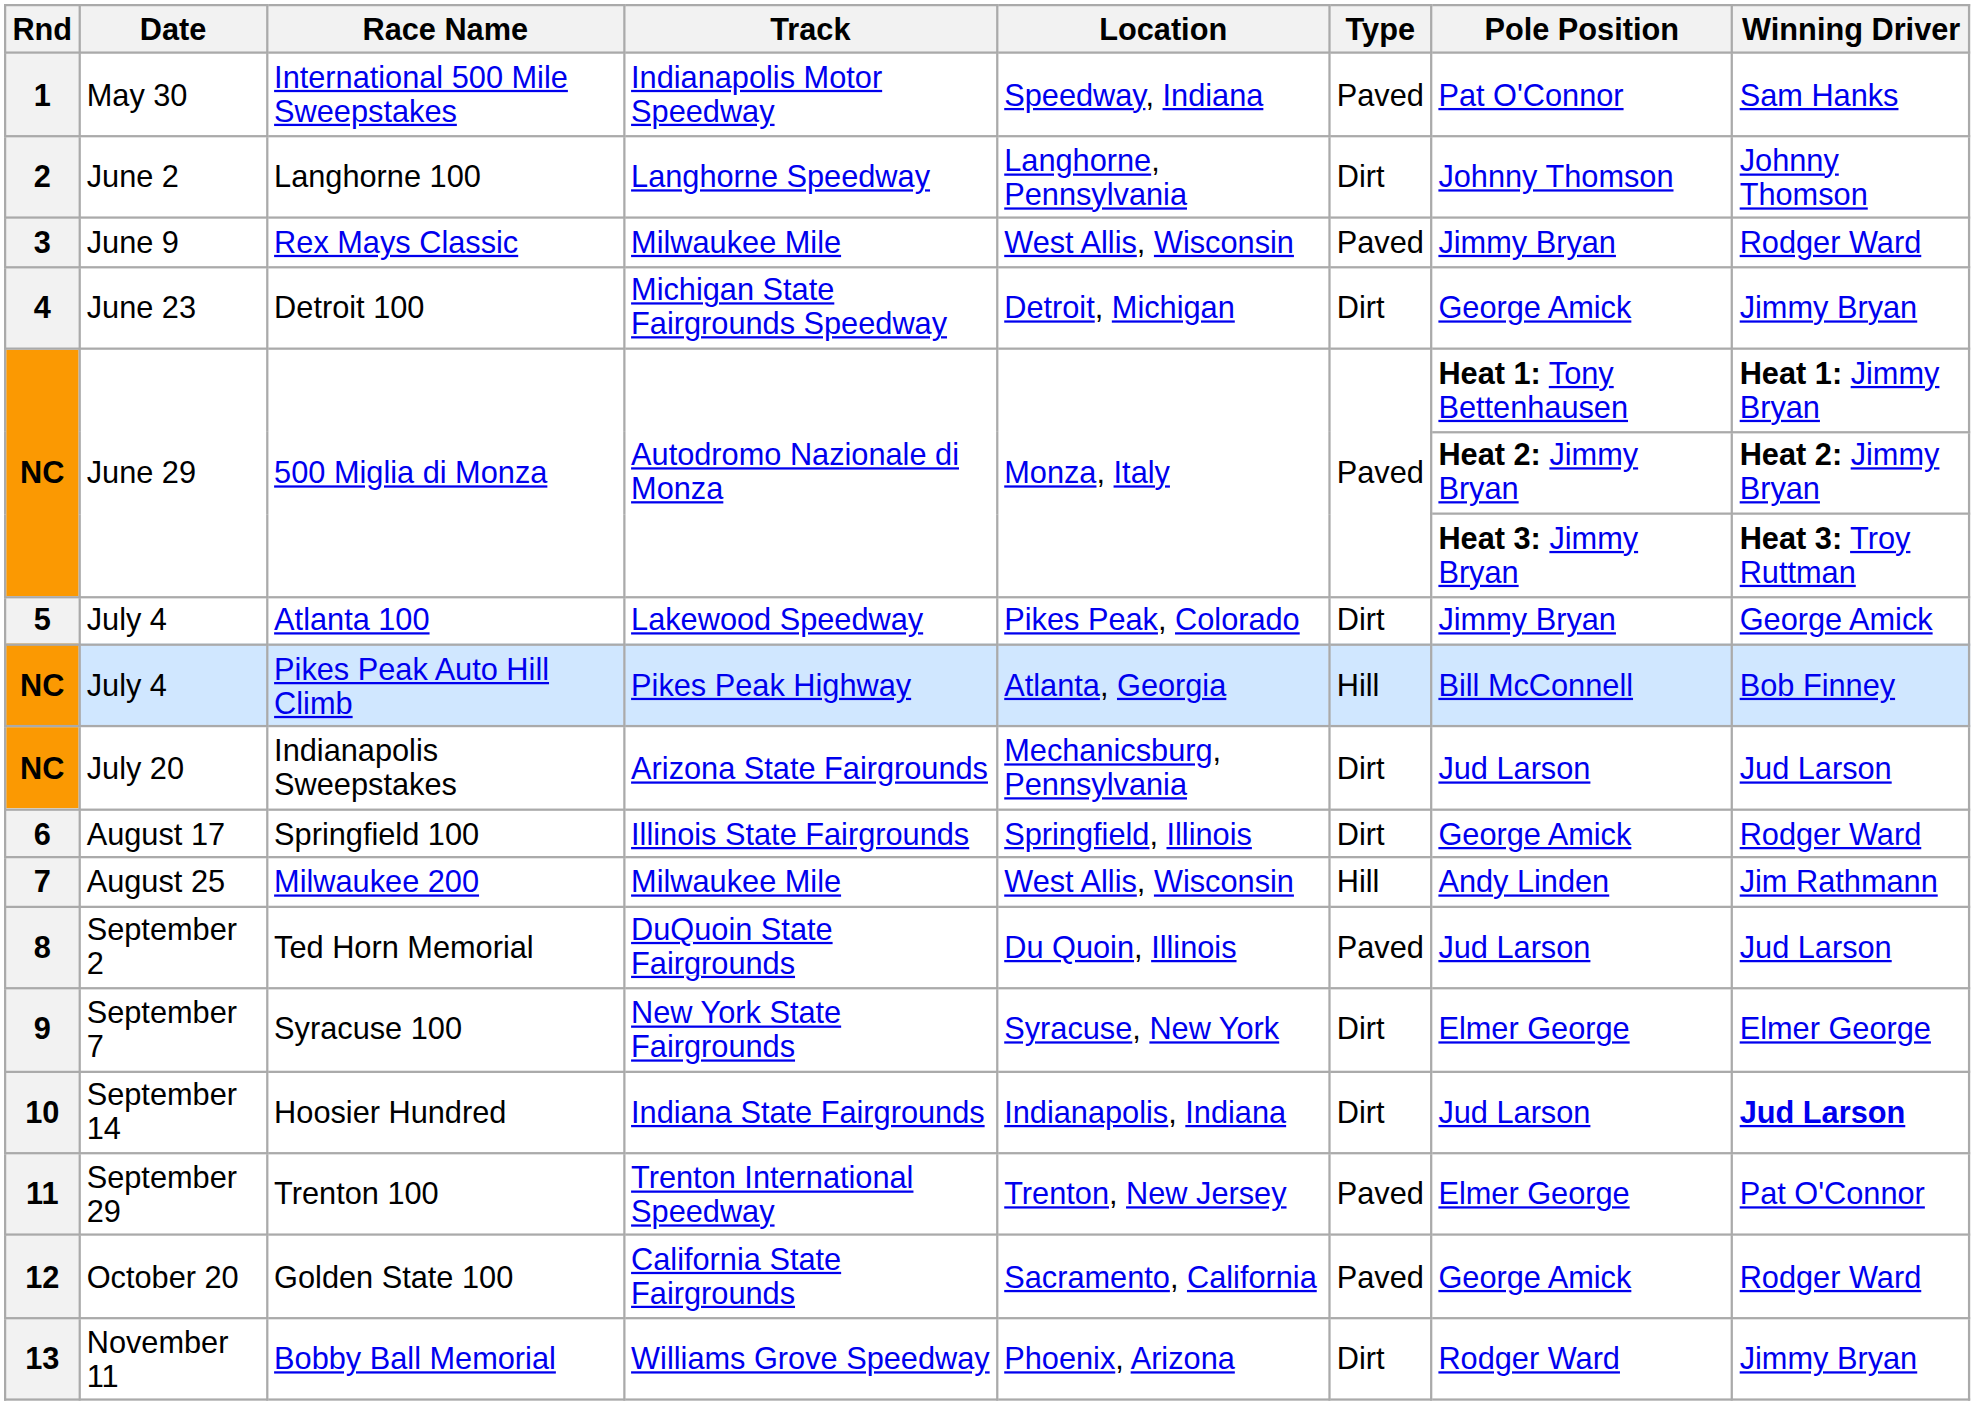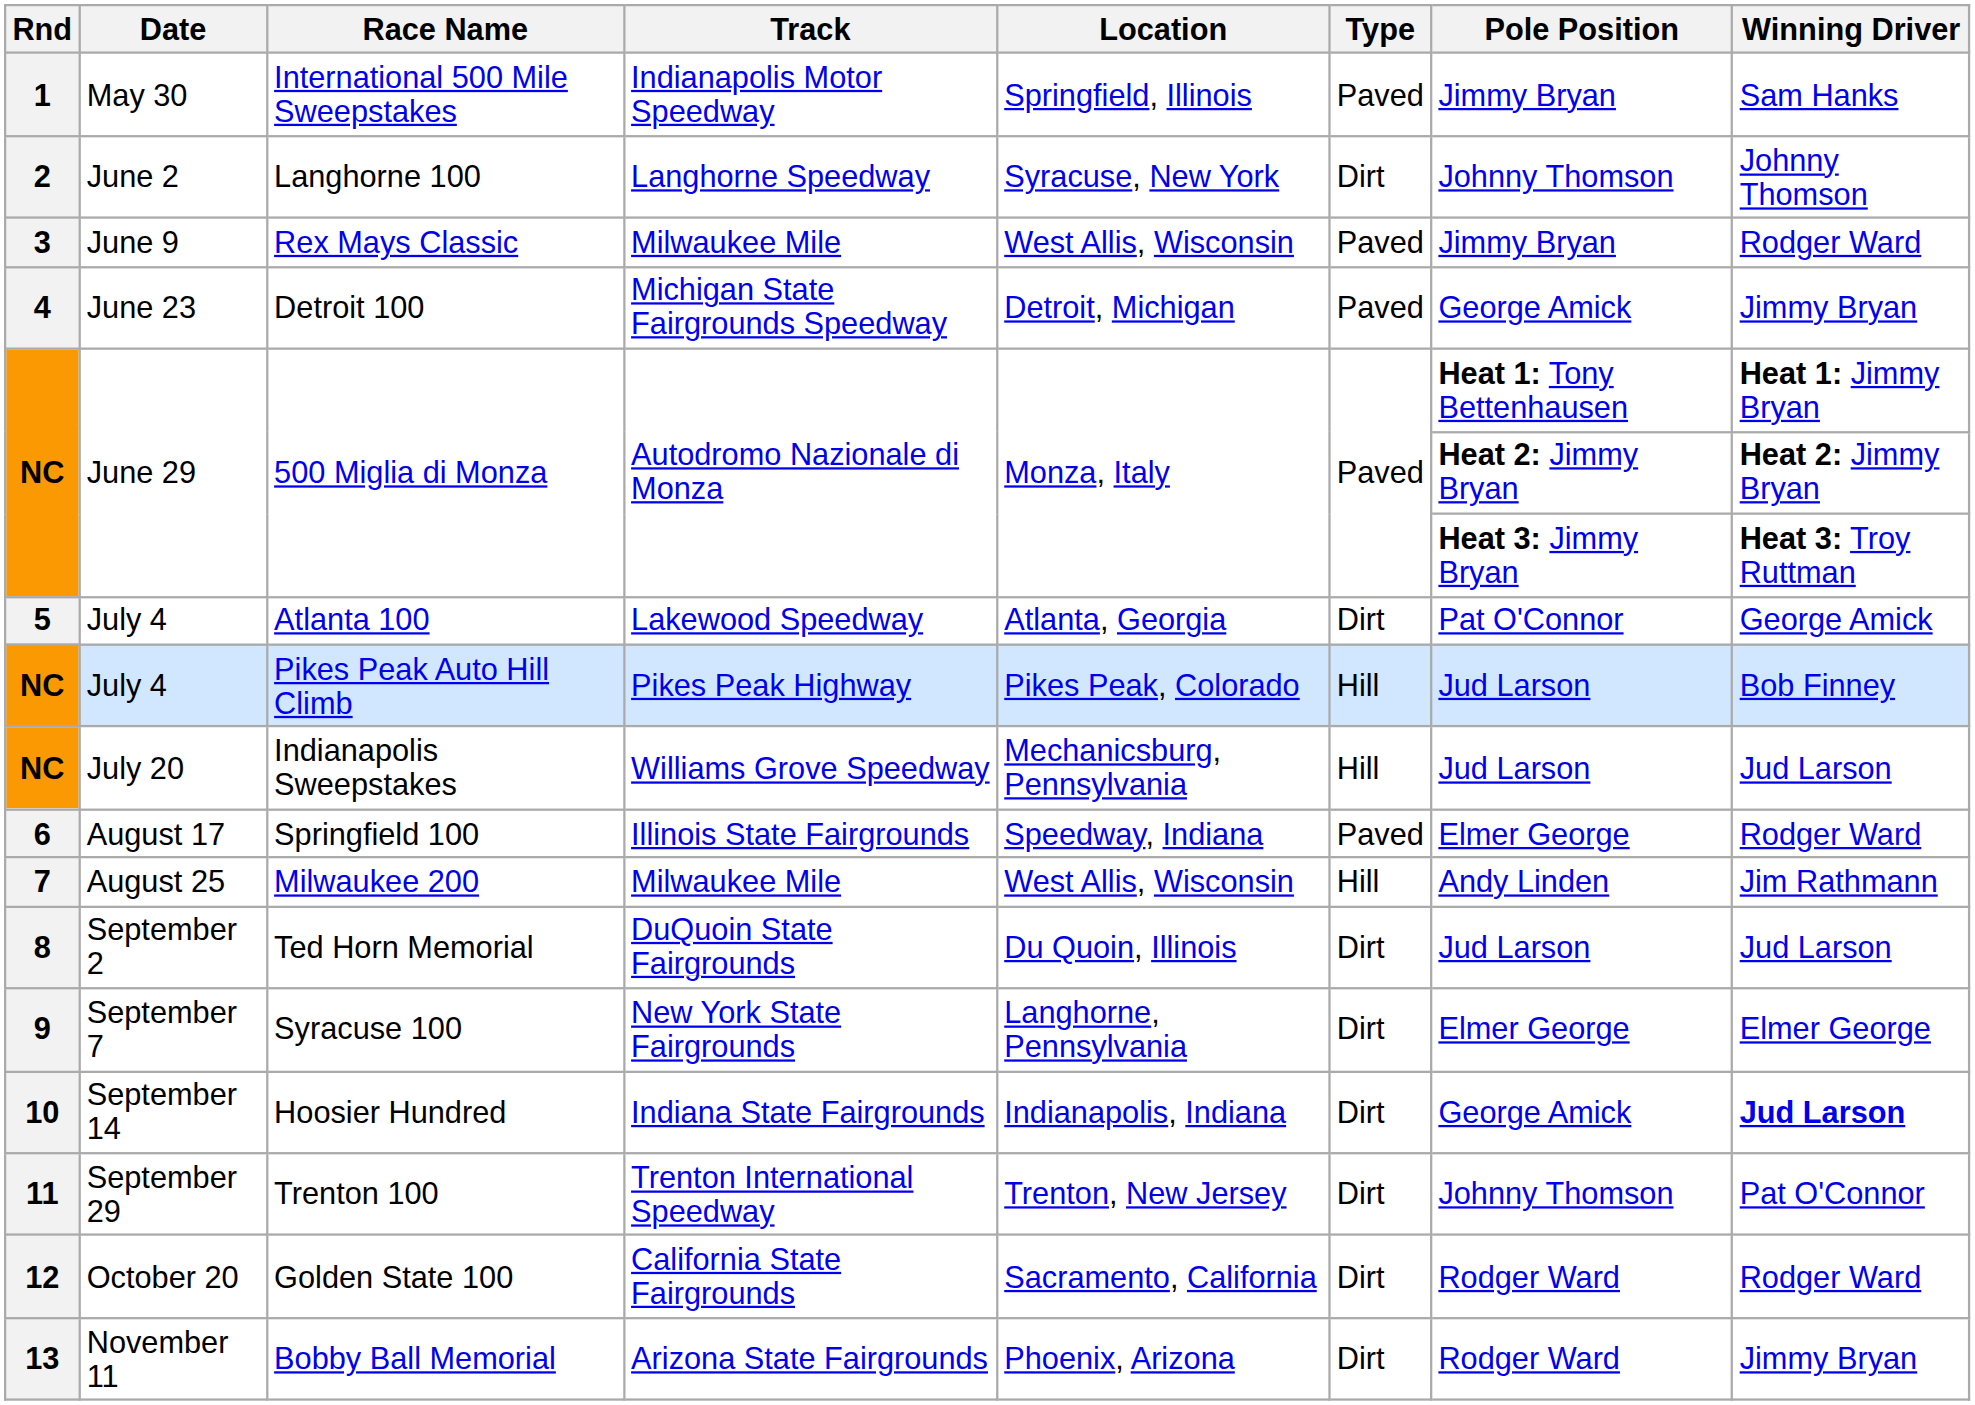 <table class="wikitable" style="font-size:85%">
 <tr>
 <th>Rnd</th>
 <th>Date</th>
 <th>Race Name</th>
 <th>Track</th>
 <th>Location</th>
 <th>Type</th>
 <th>Pole Position</th>
 <th>Winning Driver</th>
 </tr>
 <tr style="background:#FFFFFF;">
 <th>1</th>
 <td>May 30</td>
 <td> <a href='#'>International 500 Mile Sweepstakes</a></td>
 <td><a href='#'>Indianapolis Motor Speedway</a></td>
-<td><a href='#'>Speedway</a>, <a href='#'>Indiana</a></td>
+<td><a href='#'>Springfield</a>, <a href='#'>Illinois</a></td>
 <td>Paved</td>
-<td> <a href='#'>Pat O'Connor</a></td>
+<td> <a href='#'>Jimmy Bryan</a></td>
 <td> <a href='#'>Sam Hanks</a></td>
 </tr>
 <tr style="background:#FFFFFF;">
 <th>2</th>
 <td>June 2</td>
 <td> Langhorne 100</td>
 <td><a href='#'>Langhorne Speedway</a></td>
-<td><a href='#'>Langhorne</a>, <a href='#'>Pennsylvania</a></td>
+<td><a href='#'>Syracuse</a>, <a href='#'>New York</a></td>
 <td>Dirt</td>
 <td> <a href='#'>Johnny Thomson</a></td>
 <td> <a href='#'>Johnny Thomson</a></td>
 </tr>
 <tr style="background:#FFFFFF;">
 <th>3</th>
 <td>June 9</td>
 <td> <a href='#'>Rex Mays Classic</a></td>
 <td><a href='#'>Milwaukee Mile</a></td>
 <td><a href='#'>West Allis</a>, <a href='#'>Wisconsin</a></td>
 <td>Paved</td>
 <td> <a href='#'>Jimmy Bryan</a></td>
 <td> <a href='#'>Rodger Ward</a></td>
 </tr>
 <tr style="background:#FFFFFF;">
 <th>4</th>
 <td>June 23</td>
 <td> Detroit 100</td>
 <td><a href='#'>Michigan State Fairgrounds Speedway</a></td>
 <td><a href='#'>Detroit</a>, <a href='#'>Michigan</a></td>
-<td>Dirt</td>
+<td>Paved</td>
 <td> <a href='#'>George Amick</a></td>
 <td> <a href='#'>Jimmy Bryan</a></td>
 </tr>
 <tr style="background:#FFFFFF;">
 <th rowspan=3; style="background:#fb9902; text-align:center;"><strong>NC</strong></th>
 <td rowspan=3>June 29</td>
 <td rowspan=3> <a href='#'>500 Miglia di Monza</a></td>
 <td rowspan=3><a href='#'>Autodromo Nazionale di Monza</a></td>
 <td rowspan=3><a href='#'>Monza</a>, <a href='#'>Italy</a></td>
 <td rowspan=3>Paved</td>
 <td><strong>Heat 1:</strong>  <a href='#'>Tony Bettenhausen</a></td>
 <td><strong>Heat 1:</strong>  <a href='#'>Jimmy Bryan</a></td>
 </tr>
 <tr style="background:#FFFFFF;">
 <td><strong>Heat 2:</strong>  <a href='#'>Jimmy Bryan</a></td>
 <td><strong>Heat 2:</strong>  <a href='#'>Jimmy Bryan</a></td>
 </tr>
 <tr style="background:#FFFFFF;">
 <td><strong>Heat 3:</strong>  <a href='#'>Jimmy Bryan</a></td>
 <td><strong>Heat 3:</strong>  <a href='#'>Troy Ruttman</a></td>
 </tr>
 <tr style="background:#FFFFFF;">
 <th>5</th>
 <td>July 4</td>
 <td> <a href='#'>Atlanta 100</a></td>
 <td><a href='#'>Lakewood Speedway</a></td>
-<td><a href='#'>Pikes Peak</a>, <a href='#'>Colorado</a></td>
+<td><a href='#'>Atlanta</a>, <a href='#'>Georgia</a></td>
 <td>Dirt</td>
-<td> <a href='#'>Jimmy Bryan</a></td>
+<td> <a href='#'>Pat O'Connor</a></td>
 <td> <a href='#'>George Amick</a></td>
 </tr>
 <tr style="background:#D0E7FF;">
 <th style="background:#fb9902; text-align:center;"><strong>NC</strong></th>
 <td>July 4</td>
 <td> <a href='#'>Pikes Peak Auto Hill Climb</a></td>
 <td><a href='#'>Pikes Peak Highway</a></td>
-<td><a href='#'>Atlanta</a>, <a href='#'>Georgia</a></td>
+<td><a href='#'>Pikes Peak</a>, <a href='#'>Colorado</a></td>
 <td>Hill</td>
-<td> <a href='#'>Bill McConnell</a></td>
+<td> <a href='#'>Jud Larson</a></td>
 <td> <a href='#'>Bob Finney</a></td>
 </tr>
 <tr style="background:#FFFFFF;">
 <th style="background:#fb9902; text-align:center;"><strong>NC</strong></th>
 <td>July 20</td>
 <td> Indianapolis Sweepstakes</td>
-<td><a href='#'>Arizona State Fairgrounds</a></td>
+<td><a href='#'>Williams Grove Speedway</a></td>
 <td><a href='#'>Mechanicsburg</a>, <a href='#'>Pennsylvania</a></td>
-<td>Dirt</td>
+<td>Hill</td>
 <td> <a href='#'>Jud Larson</a></td>
 <td> <a href='#'>Jud Larson</a></td>
 </tr>
 <tr style="background:#FFFFFF;">
 <th>6</th>
 <td>August 17</td>
 <td> Springfield 100</td>
 <td><a href='#'>Illinois State Fairgrounds</a></td>
-<td><a href='#'>Springfield</a>, <a href='#'>Illinois</a></td>
-<td>Dirt</td>
-<td> <a href='#'>George Amick</a></td>
+<td><a href='#'>Speedway</a>, <a href='#'>Indiana</a></td>
+<td>Paved</td>
+<td> <a href='#'>Elmer George</a></td>
 <td> <a href='#'>Rodger Ward</a></td>
 </tr>
 <tr style="background:#FFFFFF;">
 <th>7</th>
 <td>August 25</td>
 <td> <a href='#'>Milwaukee 200</a></td>
 <td><a href='#'>Milwaukee Mile</a></td>
 <td><a href='#'>West Allis</a>, <a href='#'>Wisconsin</a></td>
 <td>Hill</td>
 <td> <a href='#'>Andy Linden</a></td>
 <td> <a href='#'>Jim Rathmann</a></td>
 </tr>
 <tr style="background:#FFFFFF;">
 <th>8</th>
 <td>September 2</td>
 <td> Ted Horn Memorial</td>
 <td><a href='#'>DuQuoin State Fairgrounds</a></td>
 <td><a href='#'>Du Quoin</a>, <a href='#'>Illinois</a></td>
-<td>Paved</td>
+<td>Dirt</td>
 <td> <a href='#'>Jud Larson</a></td>
 <td> <a href='#'>Jud Larson</a></td>
 </tr>
 <tr style="background:#FFFFFF;">
 <th>9</th>
 <td>September 7</td>
 <td> Syracuse 100</td>
 <td><a href='#'>New York State Fairgrounds</a></td>
-<td><a href='#'>Syracuse</a>, <a href='#'>New York</a></td>
+<td><a href='#'>Langhorne</a>, <a href='#'>Pennsylvania</a></td>
 <td>Dirt</td>
 <td> <a href='#'>Elmer George</a></td>
 <td> <a href='#'>Elmer George</a></td>
 </tr>
 <tr style="background:#FFFFFF;">
 <th>10</th>
 <td>September 14</td>
 <td> Hoosier Hundred</td>
 <td><a href='#'>Indiana State Fairgrounds</a></td>
 <td><a href='#'>Indianapolis</a>, <a href='#'>Indiana</a></td>
 <td>Dirt</td>
-<td> <a href='#'>Jud Larson</a></td>
+<td> <a href='#'>George Amick</a></td>
 <td><strong> <a href='#'>Jud Larson</a></strong></td>
 </tr>
 <tr style="background:#FFFFFF;">
 <th>11</th>
 <td>September 29</td>
 <td> Trenton 100</td>
 <td><a href='#'>Trenton International Speedway</a></td>
 <td><a href='#'>Trenton</a>, <a href='#'>New Jersey</a></td>
-<td>Paved</td>
-<td> <a href='#'>Elmer George</a></td>
+<td>Dirt</td>
+<td> <a href='#'>Johnny Thomson</a></td>
 <td> <a href='#'>Pat O'Connor</a></td>
 </tr>
 <tr style="background:#FFFFFF;">
 <th>12</th>
 <td>October 20</td>
 <td> Golden State 100</td>
 <td><a href='#'>California State Fairgrounds</a></td>
 <td><a href='#'>Sacramento</a>, <a href='#'>California</a></td>
-<td>Paved</td>
-<td> <a href='#'>George Amick</a></td>
+<td>Dirt</td>
+<td> <a href='#'>Rodger Ward</a></td>
 <td> <a href='#'>Rodger Ward</a></td>
 </tr>
 <tr style="background:#FFFFFF;">
 <th>13</th>
 <td>November 11</td>
 <td> <a href='#'>Bobby Ball Memorial</a></td>
-<td><a href='#'>Williams Grove Speedway</a></td>
+<td><a href='#'>Arizona State Fairgrounds</a></td>
 <td><a href='#'>Phoenix</a>, <a href='#'>Arizona</a></td>
 <td>Dirt</td>
 <td> <a href='#'>Rodger Ward</a></td>
 <td> <a href='#'>Jimmy Bryan</a></td>
 </tr>
 </table>
